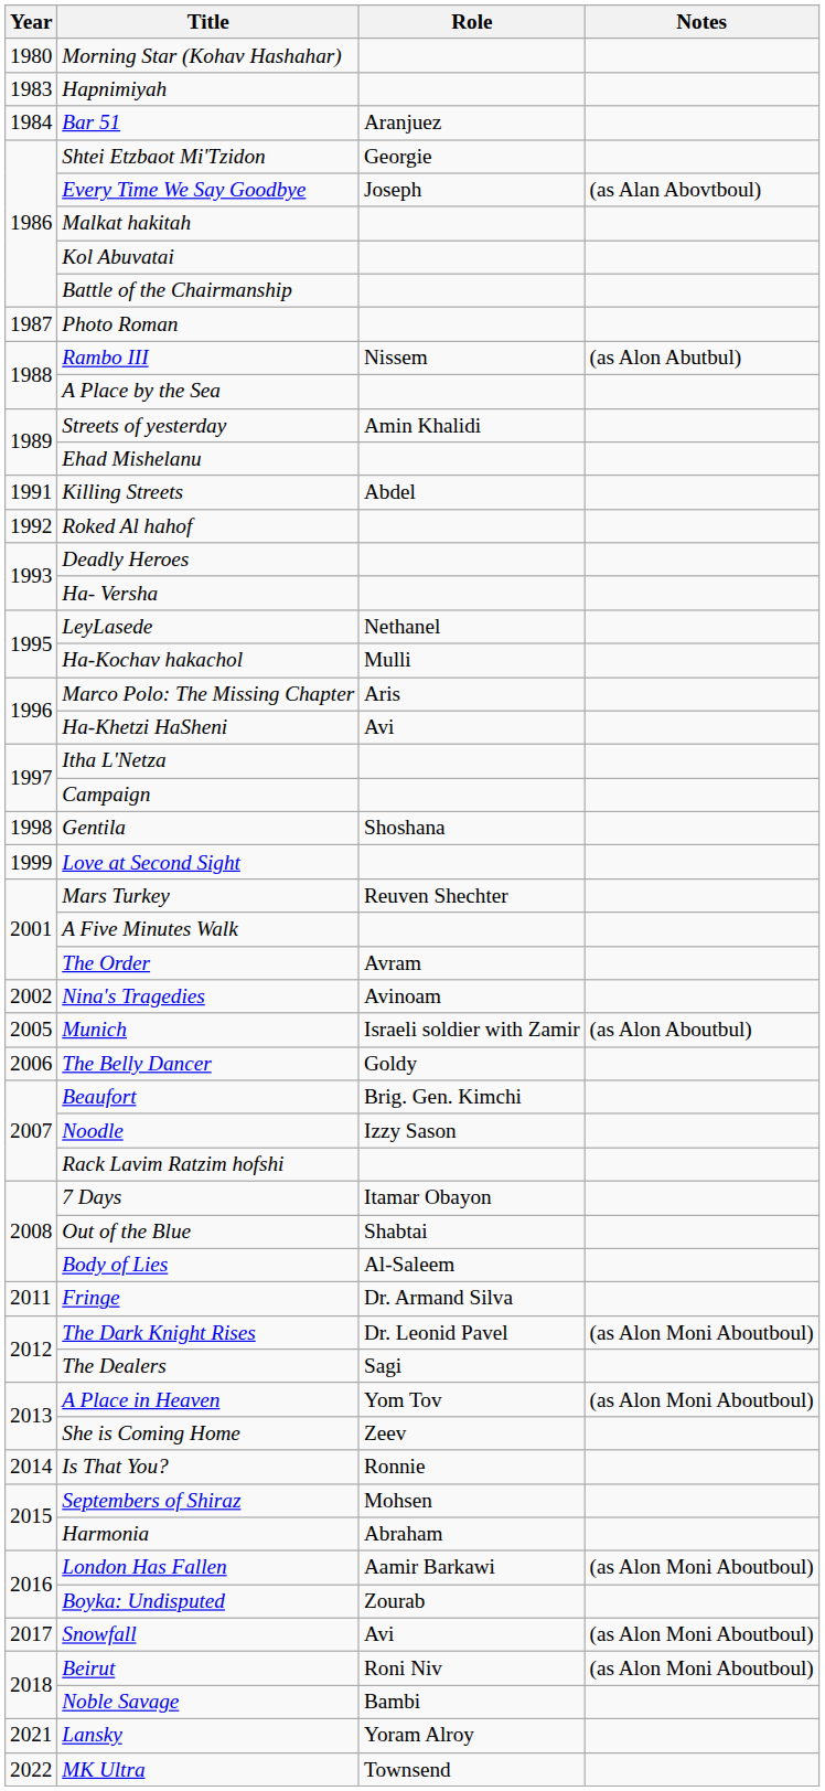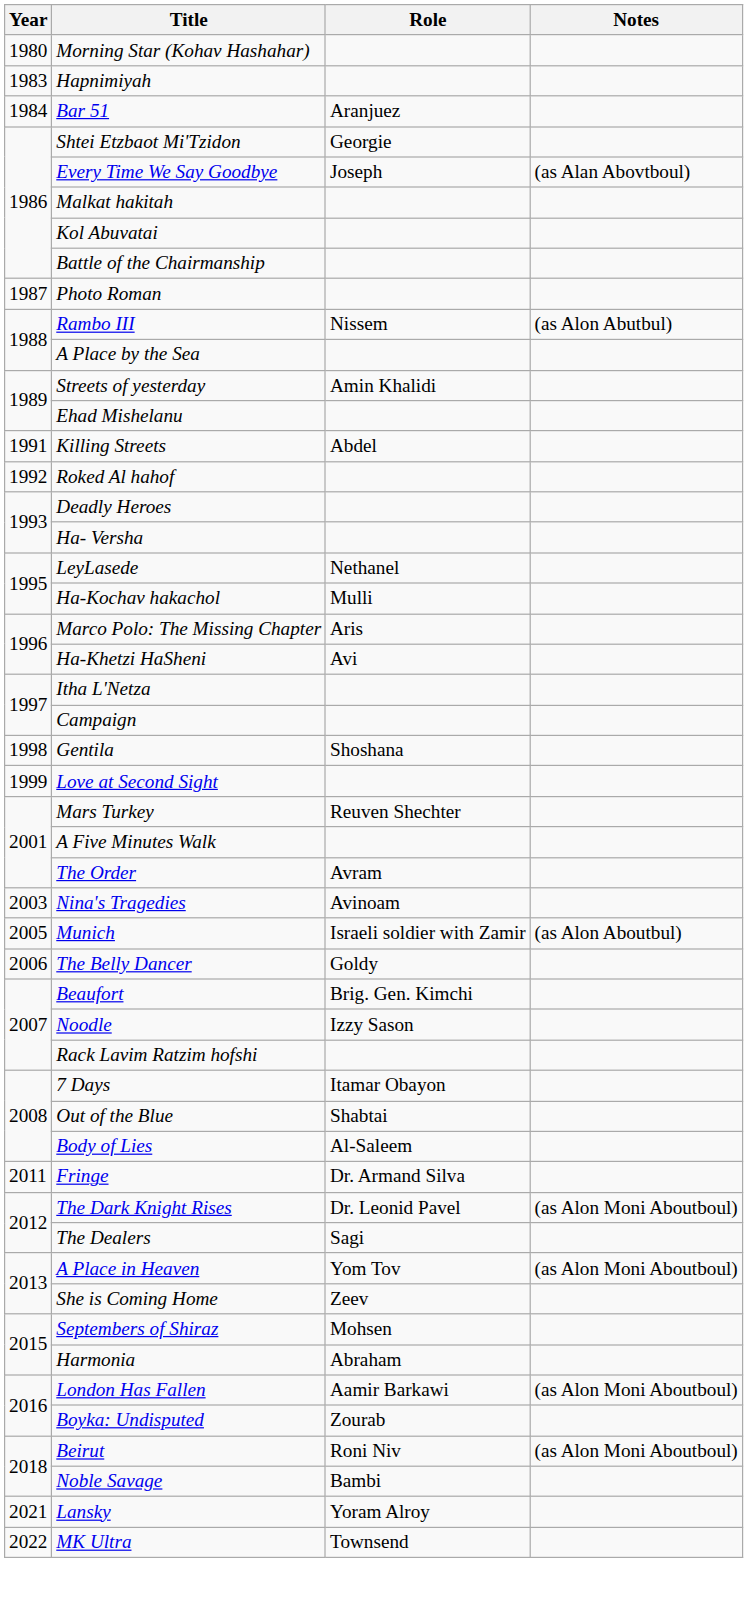 <table class="wikitable sortable">
 <tr>
 <th>Year</th>
 <th>Title</th>
 <th>Role</th>
 <th>Notes</th>
 </tr>
 <tr>
 <td>1980</td>
 <td><em>Morning Star</em> <em>(Kohav Hashahar)</em></td>
 <td></td>
 <td style="text-align:center;"></td>
 </tr>
 <tr>
 <td>1983</td>
 <td><em>Hapnimiyah</em></td>
 <td></td>
 <td style="text-align:center;"></td>
 </tr>
 <tr>
 <td>1984</td>
 <td><em><a href='#'>Bar 51</a></em></td>
 <td>Aranjuez</td>
 <td style="text-align:center;"></td>
 </tr>
 <tr>
 <td rowspan="5">1986</td>
 <td><em>Shtei Etzbaot Mi'Tzidon</em></td>
 <td>Georgie</td>
 <td style="text-align:center;"></td>
 </tr>
 <tr>
 <td><a href='#'><em>Every Time We Say Goodbye</em></a></td>
 <td>Joseph</td>
 <td>(as Alan Abovtboul)</td>
 </tr>
 <tr>
 <td><em>Malkat hakitah</em></td>
 <td></td>
 <td style="text-align:center;"></td>
 </tr>
 <tr>
 <td><em>Kol Abuvatai</em></td>
 <td></td>
 <td style="text-align:center;"></td>
 </tr>
 <tr>
 <td><em>Battle of the Chairmanship</em></td>
 <td></td>
 <td style="text-align:center;"></td>
 </tr>
 <tr>
 <td>1987</td>
 <td><em>Photo Roman</em></td>
 <td></td>
 <td style="text-align:center;"></td>
 </tr>
 <tr>
 <td rowspan="2">1988</td>
 <td><em><a href='#'>Rambo III</a></em></td>
 <td>Nissem</td>
 <td>(as Alon Abutbul)</td>
 </tr>
 <tr>
 <td><em>A Place by the Sea</em></td>
 <td></td>
 <td></td>
 </tr>
 <tr>
 <td rowspan="2">1989</td>
 <td><em>Streets of yesterday</em></td>
 <td>Amin Khalidi</td>
 <td style="text-align:center;"></td>
 </tr>
 <tr>
 <td><em>Ehad Mishelanu</em></td>
 <td></td>
 <td style="text-align:center;"></td>
 </tr>
 <tr>
 <td>1991</td>
 <td><em>Killing Streets</em></td>
 <td>Abdel</td>
 <td style="text-align:center;"></td>
 </tr>
 <tr>
 <td>1992</td>
 <td><em>Roked Al hahof</em></td>
 <td></td>
 <td style="text-align:center;"></td>
 </tr>
 <tr>
 <td rowspan="2">1993</td>
 <td><em>Deadly Heroes</em></td>
 <td></td>
 <td style="text-align:center;"></td>
 </tr>
 <tr>
 <td><em>Ha- Versha</em></td>
 <td></td>
 <td style="text-align:center;"></td>
 </tr>
 <tr>
 <td rowspan="2">1995</td>
 <td><em>LeyLasede</em></td>
 <td>Nethanel</td>
 <td style="text-align:center;"></td>
 </tr>
 <tr>
 <td><em>Ha-Kochav hakachol</em></td>
 <td>Mulli</td>
 <td style="text-align:center;"></td>
 </tr>
 <tr>
 <td rowspan="2">1996</td>
 <td><em>Marco Polo: The Missing Chapter</em></td>
 <td>Aris</td>
 <td style="text-align:center;"></td>
 </tr>
 <tr>
 <td><em>Ha-Khetzi HaSheni</em></td>
 <td>Avi</td>
 <td style="text-align:center;"></td>
 </tr>
 <tr>
 <td rowspan="2">1997</td>
 <td><em>Itha L'Netza</em></td>
 <td></td>
 <td style="text-align:center;"></td>
 </tr>
 <tr>
 <td><em>Campaign</em></td>
 <td></td>
 <td style="text-align:center;"></td>
 </tr>
 <tr>
 <td>1998</td>
 <td><em>Gentila</em></td>
 <td>Shoshana</td>
 <td style="text-align:center;"></td>
 </tr>
 <tr>
 <td>1999</td>
 <td><em><a href='#'>Love at Second Sight</a></em></td>
 <td></td>
 <td style="text-align:center;"></td>
 </tr>
 <tr>
 <td rowspan="3">2001</td>
 <td><em>Mars Turkey</em></td>
 <td>Reuven Shechter</td>
 <td style="text-align:center;"></td>
 </tr>
 <tr>
 <td><em>A Five Minutes Walk</em></td>
 <td></td>
 <td></td>
 </tr>
 <tr>
 <td><em><a href='#'>The Order</a></em></td>
 <td>Avram</td>
 <td style="text-align:center;"></td>
 </tr>
 <tr>
-<td>2002</td>
+<td>2003</td>
 <td><em><a href='#'>Nina's Tragedies</a></em></td>
 <td>Avinoam</td>
 <td style="text-align:center;"></td>
 </tr>
 <tr>
 <td>2005</td>
 <td><em><a href='#'>Munich</a></em></td>
 <td>Israeli soldier with Zamir</td>
 <td>(as Alon Aboutbul)</td>
 </tr>
 <tr>
 <td>2006</td>
 <td><em><a href='#'>The Belly Dancer</a></em></td>
 <td>Goldy</td>
 <td style="text-align:center;"></td>
 </tr>
 <tr>
 <td rowspan="3">2007</td>
 <td><em><a href='#'>Beaufort</a></em></td>
 <td>Brig. Gen. Kimchi</td>
 <td style="text-align:center;"></td>
 </tr>
 <tr>
 <td><em><a href='#'>Noodle</a></em></td>
 <td>Izzy Sason</td>
 <td style="text-align:center;"></td>
 </tr>
 <tr>
 <td><em>Rack Lavim Ratzim hofshi</em></td>
 <td></td>
 <td style="text-align:center;"></td>
 </tr>
 <tr>
 <td rowspan="3">2008</td>
 <td><em>7 Days</em></td>
 <td>Itamar Obayon</td>
 <td style="text-align:center;"></td>
 </tr>
 <tr>
 <td><em>Out of the Blue</em></td>
 <td>Shabtai</td>
 <td style="text-align:center;"></td>
 </tr>
 <tr>
 <td><em><a href='#'>Body of Lies</a></em></td>
 <td>Al-Saleem</td>
 <td style="text-align:center;"></td>
 </tr>
 <tr>
 <td>2011</td>
 <td><em><a href='#'>Fringe</a></em></td>
 <td>Dr. Armand Silva</td>
 <td style="text-align:center;"></td>
 </tr>
 <tr>
 <td rowspan="2">2012</td>
 <td><em><a href='#'>The Dark Knight Rises</a></em></td>
 <td>Dr. Leonid Pavel</td>
 <td>(as Alon Moni Aboutboul)</td>
 </tr>
 <tr>
 <td><em>The Dealers</em></td>
 <td>Sagi</td>
 <td style="text-align:center;"></td>
 </tr>
 <tr>
 <td rowspan="2">2013</td>
 <td><em><a href='#'>A Place in Heaven</a></em></td>
 <td>Yom Tov</td>
 <td>(as Alon Moni Aboutboul)</td>
 </tr>
 <tr>
 <td><em>She is Coming Home</em></td>
 <td>Zeev</td>
 <td style="text-align:center;"></td>
 </tr>
 <tr>
-<td>2014</td>
-<td><em>Is That You?</em></td>
-<td>Ronnie</td>
-<td style="text-align:center;"></td>
-</tr>
-<tr>
 <td rowspan="2">2015</td>
 <td><em><a href='#'>Septembers of Shiraz</a></em></td>
 <td>Mohsen</td>
 <td style="text-align:center;"></td>
 </tr>
 <tr>
 <td><em>Harmonia</em></td>
 <td>Abraham</td>
 <td style="text-align:center;"></td>
 </tr>
 <tr>
 <td rowspan="2">2016</td>
 <td><em><a href='#'>London Has Fallen</a></em></td>
 <td>Aamir Barkawi</td>
 <td>(as Alon Moni Aboutboul)</td>
 </tr>
 <tr>
 <td><em><a href='#'>Boyka: Undisputed</a></em></td>
 <td>Zourab</td>
 <td style="text-align:center;"></td>
-</tr>
-<tr>
-<td>2017</td>
-<td><em><a href='#'>Snowfall</a></em></td>
-<td>Avi</td>
-<td>(as Alon Moni Aboutboul)</td>
 </tr>
 <tr>
 <td rowspan="2">2018</td>
 <td><em><a href='#'>Beirut</a></em></td>
 <td>Roni Niv</td>
 <td>(as Alon Moni Aboutboul)</td>
 </tr>
 <tr>
 <td><em><a href='#'>Noble Savage</a></em></td>
 <td>Bambi</td>
 <td></td>
 </tr>
 <tr>
 <td>2021</td>
 <td><em><a href='#'>Lansky</a></em></td>
 <td>Yoram Alroy</td>
 <td></td>
 </tr>
 <tr>
 <td>2022</td>
 <td><a href='#'><em>MK Ultra</em></a></td>
 <td>Townsend</td>
 <td></td>
 </tr>
 </table>
